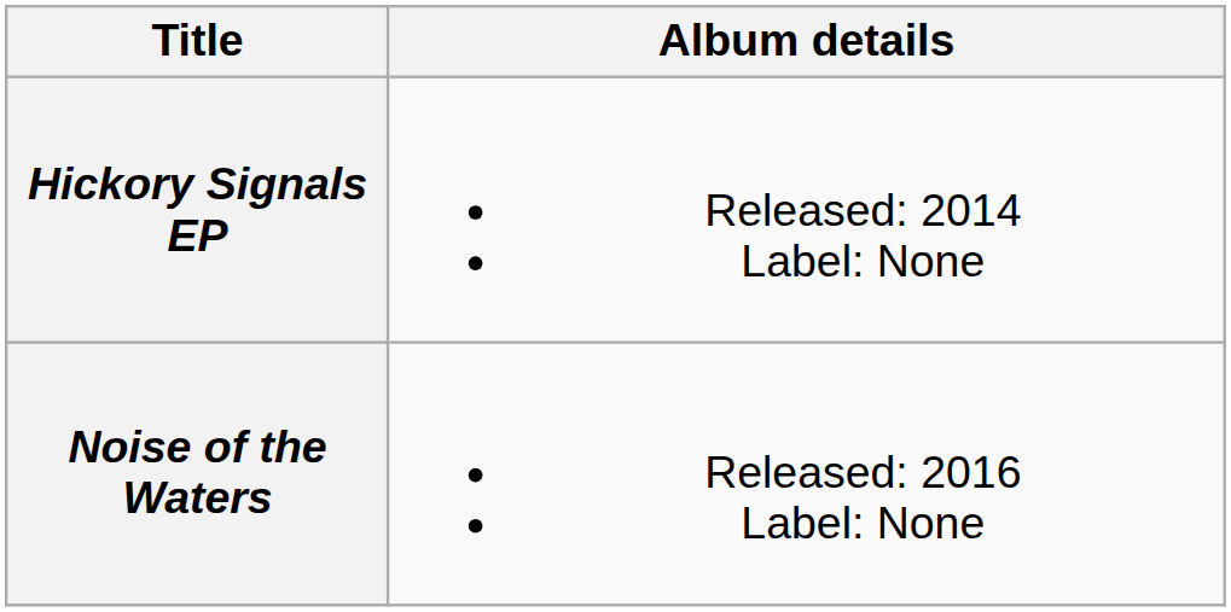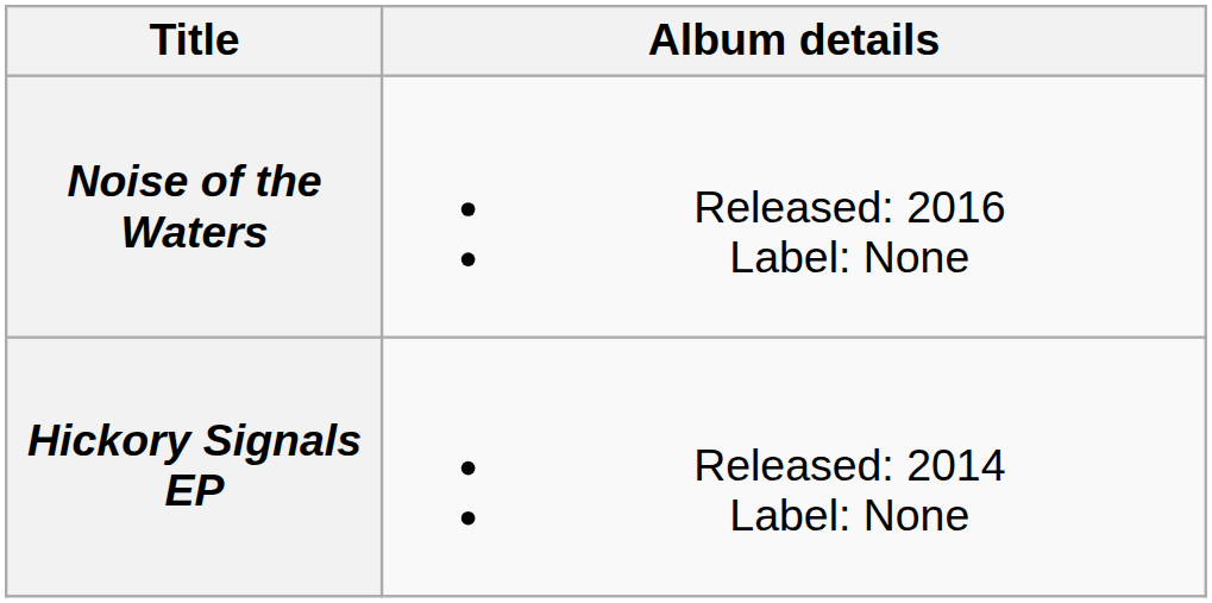 <table class="wikitable plainrowheaders" style="text-align:center;">
 <tr>
 <th scope="col" style="width:8em;">Title</th>
 <th scope="col" style="width:18em;">Album details</th>
 </tr>
 <tr>
+<th scope="row"><em>Noise of the Waters</em></th>
+<td><br><ul><li>Released: 2016</li><li>Label: None</li></ul></td>
+</tr>
+<tr>
 <th scope="row"><em>Hickory Signals EP</em></th>
 <td><br><ul><li>Released: 2014</li><li>Label: None</li></ul></td>
 </tr>
-<tr>
-<th scope="row"><em>Noise of the Waters</em></th>
-<td><br><ul><li>Released: 2016</li><li>Label: None</li></ul></td>
-</tr>
 </table>
